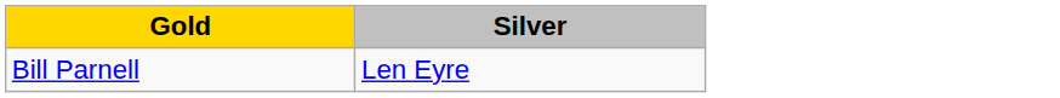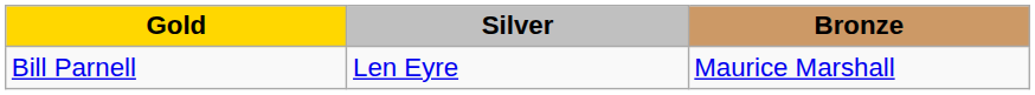 <table class="wikitable" style="text-align:left">
 <tr align="center">
 <td width=200 bgcolor=gold><strong>Gold</strong></td>
 <td width=200 bgcolor=silver><strong>Silver</strong></td>
+<td width=200 bgcolor=CC9966><strong>Bronze</strong></td>
 </tr>
 <tr>
 <td><a href='#'>Bill Parnell</a><br><em></em></td>
 <td><a href='#'>Len Eyre</a><br><em></em></td>
+<td><a href='#'>Maurice Marshall</a><br><em></em></td>
 </tr>
 </table>
